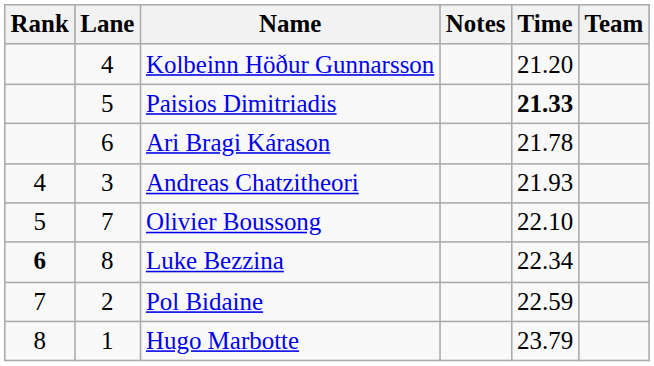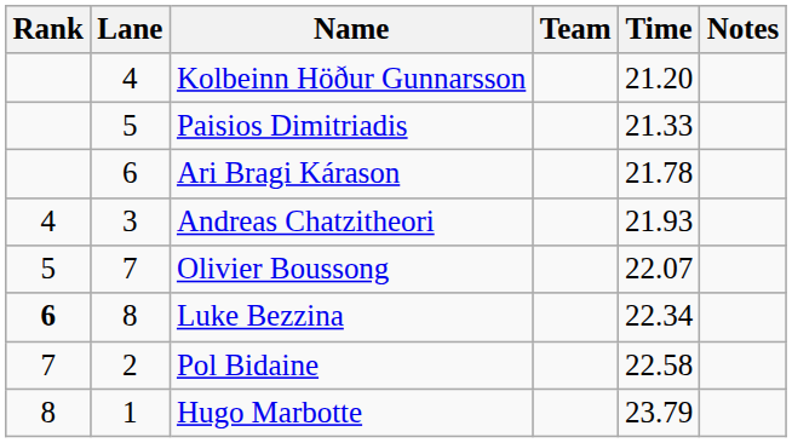 <table class="wikitable sortable" style="text-align:center">
 <tr>
 <th>Rank</th>
 <th>Lane</th>
 <th>Name</th>
+<th>Team</th>
+<th>Time</th>
 <th>Notes</th>
-<th>Time</th>
-<th>Team</th>
 </tr>
 <tr>
 <td></td>
 <td>4</td>
 <td align="left"><a href='#'>Kolbeinn Höður Gunnarsson</a></td>
+<td align=left></td>
+<td>21.20</td>
 <td></td>
-<td>21.20</td>
-<td align=left></td>
 </tr>
 <tr>
 <td></td>
 <td>5</td>
 <td align="left"><a href='#'>Paisios Dimitriadis</a></td>
+<td align=left></td>
+<td>21.33</td>
 <td></td>
-<td><strong>21.33</strong></td>
-<td align=left></td>
 </tr>
 <tr>
 <td></td>
 <td>6</td>
 <td align="left"><a href='#'>Ari Bragi Kárason</a></td>
+<td align=left></td>
+<td>21.78</td>
 <td></td>
-<td>21.78</td>
-<td align=left></td>
 </tr>
 <tr>
 <td>4</td>
 <td>3</td>
 <td align="left"><a href='#'>Andreas Chatzitheori</a></td>
+<td align=left></td>
+<td>21.93</td>
 <td></td>
-<td>21.93</td>
-<td align=left></td>
 </tr>
 <tr>
 <td>5</td>
 <td>7</td>
 <td align="left"><a href='#'>Olivier Boussong</a></td>
+<td align=left></td>
+<td>22.07</td>
 <td></td>
-<td>22.10</td>
-<td align=left></td>
 </tr>
 <tr>
 <td><strong>6</strong></td>
 <td>8</td>
 <td align="left"><a href='#'>Luke Bezzina</a></td>
+<td align=left></td>
+<td>22.34</td>
 <td></td>
-<td>22.34</td>
-<td align=left></td>
 </tr>
 <tr>
 <td>7</td>
 <td>2</td>
 <td align="left"><a href='#'>Pol Bidaine</a></td>
+<td align=left></td>
+<td>22.58</td>
 <td></td>
-<td>22.59</td>
-<td align=left></td>
 </tr>
 <tr>
 <td>8</td>
 <td>1</td>
 <td align="left"><a href='#'>Hugo Marbotte</a></td>
+<td align=left></td>
+<td>23.79</td>
 <td></td>
-<td>23.79</td>
-<td align=left></td>
 </tr>
 </table>
